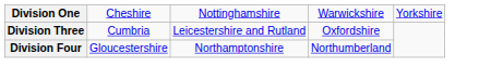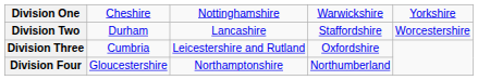 <table class="wikitable" style="text-align: center" style="font-size: 95%; border: 1px #aaaaaa solid; border-collapse: collapse; clear:center;">
 <tr>
 <th>Division One</th>
 <td><a href='#'>Cheshire</a></td>
 <td><a href='#'>Nottinghamshire</a></td>
 <td><a href='#'>Warwickshire</a></td>
 <td><a href='#'>Yorkshire</a></td>
+</tr>
+<tr>
+<th>Division Two</th>
+<td><a href='#'>Durham</a></td>
+<td><a href='#'>Lancashire</a></td>
+<td><a href='#'>Staffordshire</a></td>
+<td><a href='#'>Worcestershire</a></td>
 </tr>
 <tr>
 <th>Division Three</th>
 <td><a href='#'>Cumbria</a></td>
 <td><a href='#'>Leicestershire and Rutland</a></td>
 <td><a href='#'>Oxfordshire</a></td>
 </tr>
 <tr>
 <th>Division Four</th>
 <td><a href='#'>Gloucestershire</a></td>
 <td><a href='#'>Northamptonshire</a></td>
 <td><a href='#'>Northumberland</a></td>
 </tr>
 </table>
